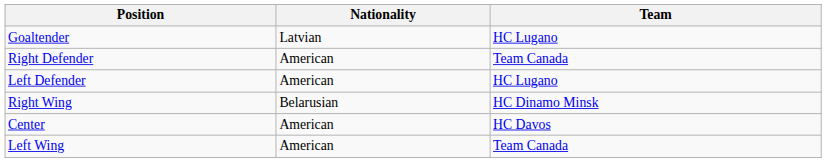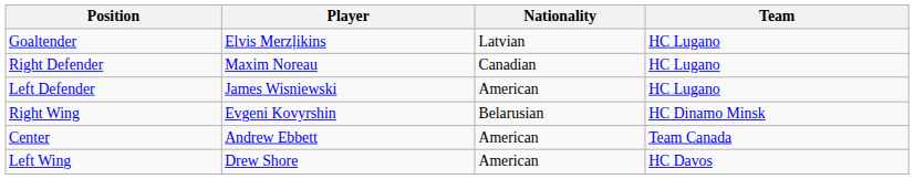 <table class="wikitable" style="margin: 0 auto; width: 60%">
 <tr>
 <th>Position</th>
+<th>Player</th>
 <th>Nationality</th>
 <th>Team</th>
 </tr>
 <tr>
 <td><a href='#'>Goaltender</a></td>
+<td><a href='#'>Elvis Merzļikins</a></td>
 <td> Latvian</td>
 <td> <a href='#'>HC Lugano</a></td>
 </tr>
 <tr>
 <td><a href='#'>Right Defender</a></td>
-<td> American</td>
-<td> <a href='#'>Team Canada</a></td>
+<td><a href='#'>Maxim Noreau</a></td>
+<td> Canadian</td>
+<td> <a href='#'>HC Lugano</a></td>
 </tr>
 <tr>
 <td><a href='#'>Left Defender</a></td>
+<td><a href='#'>James Wisniewski</a></td>
 <td> American</td>
 <td> <a href='#'>HC Lugano</a></td>
 </tr>
 <tr>
 <td><a href='#'>Right Wing</a></td>
+<td><a href='#'>Evgeni Kovyrshin</a></td>
 <td> Belarusian</td>
 <td> <a href='#'>HC Dinamo Minsk</a></td>
 </tr>
 <tr>
 <td><a href='#'>Center</a></td>
+<td><a href='#'>Andrew Ebbett</a></td>
+<td> American</td>
+<td> <a href='#'>Team Canada</a></td>
+</tr>
+<tr>
+<td><a href='#'>Left Wing</a></td>
+<td><a href='#'>Drew Shore</a></td>
 <td> American</td>
 <td> <a href='#'>HC Davos</a></td>
 </tr>
-<tr>
-<td><a href='#'>Left Wing</a></td>
-<td> American</td>
-<td> <a href='#'>Team Canada</a></td>
-</tr>
 </table>
